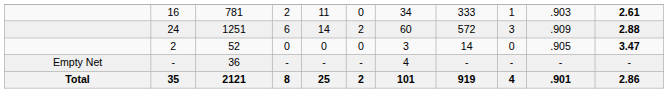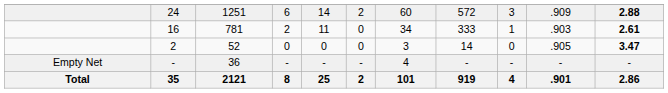 <table class="wikitable sortable" width ="1000">
 <tr align="center">
+</tr>
+<tr align="center" bgcolor="f0f0f0">
+<td></td>
+<td>24</td>
+<td>1251</td>
+<td>6</td>
+<td>14</td>
+<td>2</td>
+<td>60</td>
+<td>572</td>
+<td>3</td>
+<td>.909</td>
+<td><strong>2.88</strong></td>
 </tr>
 <tr align="center" bgcolor="">
 <td></td>
 <td>16</td>
 <td>781</td>
 <td>2</td>
 <td>11</td>
 <td>0</td>
 <td>34</td>
 <td>333</td>
 <td>1</td>
 <td>.903</td>
 <td><strong>2.61</strong></td>
-</tr>
-<tr align="center" bgcolor="f0f0f0">
-<td></td>
-<td>24</td>
-<td>1251</td>
-<td>6</td>
-<td>14</td>
-<td>2</td>
-<td>60</td>
-<td>572</td>
-<td>3</td>
-<td>.909</td>
-<td><strong>2.88</strong></td>
 </tr>
 <tr align="center" bgcolor="">
 <td></td>
 <td>2</td>
 <td>52</td>
 <td>0</td>
 <td>0</td>
 <td>0</td>
 <td>3</td>
 <td>14</td>
 <td>0</td>
 <td>.905</td>
 <td><strong>3.47</strong></td>
 </tr>
 <tr align="center" bgcolor="f0f0f0">
 <td>Empty Net</td>
 <td>-</td>
 <td>36</td>
 <td>-</td>
 <td>-</td>
 <td>-</td>
 <td>4</td>
 <td>-</td>
 <td>-</td>
 <td>-</td>
 <td>-</td>
 </tr>
 <tr>
 <th>Total</th>
 <th>35</th>
 <th>2121</th>
 <th>8</th>
 <th>25</th>
 <th>2</th>
 <th>101</th>
 <th>919</th>
 <th>4</th>
 <th>.901</th>
 <th>2.86</th>
 </tr>
 </table>
